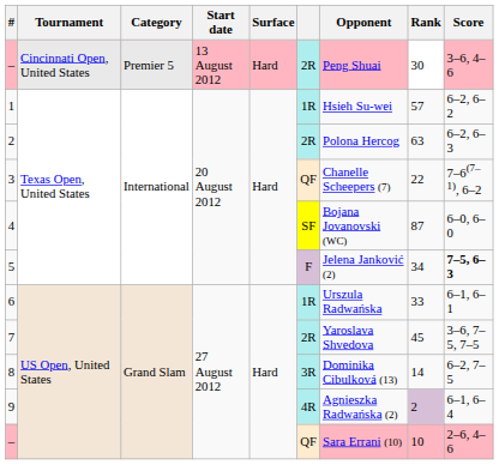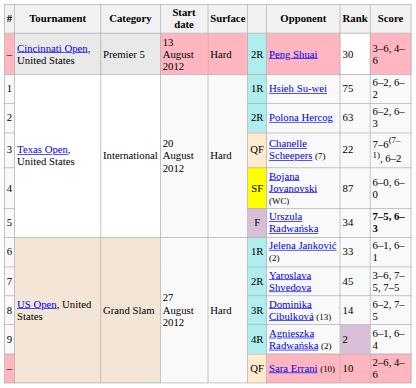 <table class="wikitable sortable">
 <tr>
 <th scope="col">#</th>
 <th scope="col">Tournament</th>
 <th scope="col">Category</th>
 <th scope="col">Start date</th>
 <th scope="col">Surface</th>
 <th scope="col"></th>
 <th scope="col">Opponent</th>
 <th scope="col">Rank</th>
 <th class="unsortable" scope="col">Score</th>
 </tr>
 <tr bgcolor="lightpink">
 <td align="center">–</td>
 <td bgcolor="#e9e9e9"><a href='#'>Cincinnati Open</a>, United States</td>
 <td bgcolor="#e9e9e9">Premier 5</td>
 <td>13 August 2012</td>
 <td>Hard</td>
 <td bgcolor="afeeee" align="center">2R</td>
 <td> <a href='#'>Peng Shuai</a></td>
 <td align="left" bgcolor=white>30</td>
 <td>3–6, 4–6</td>
 </tr>
 <tr>
 <td align="center">1</td>
 <td rowspan=5 bgcolor="#fff"><a href='#'>Texas Open</a>, United States</td>
 <td rowspan=5 bgcolor="#fff">International</td>
 <td rowspan=5>20 August 2012</td>
 <td rowspan=5>Hard</td>
 <td bgcolor=afeeee align="center">1R</td>
 <td> <a href='#'>Hsieh Su-wei</a></td>
-<td>57</td>
+<td>75</td>
 <td>6–2, 6–2</td>
 </tr>
 <tr>
 <td align="center">2</td>
 <td bgcolor=afeeee align="center">2R</td>
 <td> <a href='#'>Polona Hercog</a></td>
 <td>63</td>
 <td>6–2, 6–3</td>
 </tr>
 <tr>
 <td align="center">3</td>
 <td bgcolor=ffebcd align="center">QF</td>
 <td> <a href='#'>Chanelle Scheepers</a> <small>(7)</small></td>
 <td>22</td>
 <td>7–6<sup>(7–1)</sup>, 6–2</td>
 </tr>
 <tr>
 <td align="center">4</td>
 <td bgcolor=yellow align="center">SF</td>
 <td> <a href='#'>Bojana Jovanovski</a> <small>(WC)</small></td>
 <td>87</td>
 <td>6–0, 6–0</td>
 </tr>
 <tr>
 <td align="center">5</td>
 <td bgcolor=thistle align="center">F</td>
-<td> <a href='#'>Jelena Janković</a> <small>(2)</small></td>
+<td> <a href='#'>Urszula Radwańska</a></td>
 <td>34</td>
 <td><strong>7–5, 6–3</strong></td>
 </tr>
 <tr>
 <td align="center">6</td>
 <td rowspan=5 bgcolor="#f3e6d7"><a href='#'>US Open</a>, United States</td>
 <td rowspan=5 bgcolor="#f3e6d7">Grand Slam</td>
 <td rowspan=5>27 August 2012</td>
 <td rowspan=5>Hard</td>
 <td bgcolor=afeeee align="center">1R</td>
-<td> <a href='#'>Urszula Radwańska</a></td>
+<td> <a href='#'>Jelena Janković</a> <small>(2)</small></td>
 <td>33</td>
 <td>6–1, 6–1</td>
 </tr>
 <tr>
 <td align="center">7</td>
 <td bgcolor=afeeee align="center">2R</td>
 <td> <a href='#'>Yaroslava Shvedova</a></td>
 <td>45</td>
 <td>3–6, 7–5, 7–5</td>
 </tr>
 <tr>
 <td align="center">8</td>
 <td bgcolor=afeeee align="center">3R</td>
 <td> <a href='#'>Dominika Cibulková</a> <small>(13)</small></td>
 <td>14</td>
 <td>6–2, 7–5</td>
 </tr>
 <tr>
 <td align="center">9</td>
 <td bgcolor=afeeee align="center">4R</td>
 <td> <a href='#'>Agnieszka Radwańska</a> <small>(2)</small></td>
 <td bgcolor=thistle>2</td>
 <td>6–1, 6–4</td>
 </tr>
 <tr>
 <td align="center"  bgcolor="lightpink">–</td>
 <td bgcolor=ffebcd align="center">QF</td>
 <td bgcolor="lightpink"> <a href='#'>Sara Errani</a> <small>(10)</small></td>
 <td bgcolor="lightpink" bgcolor=EEE8AA>10</td>
 <td bgcolor="lightpink">2–6, 4–6</td>
 </tr>
 </table>
